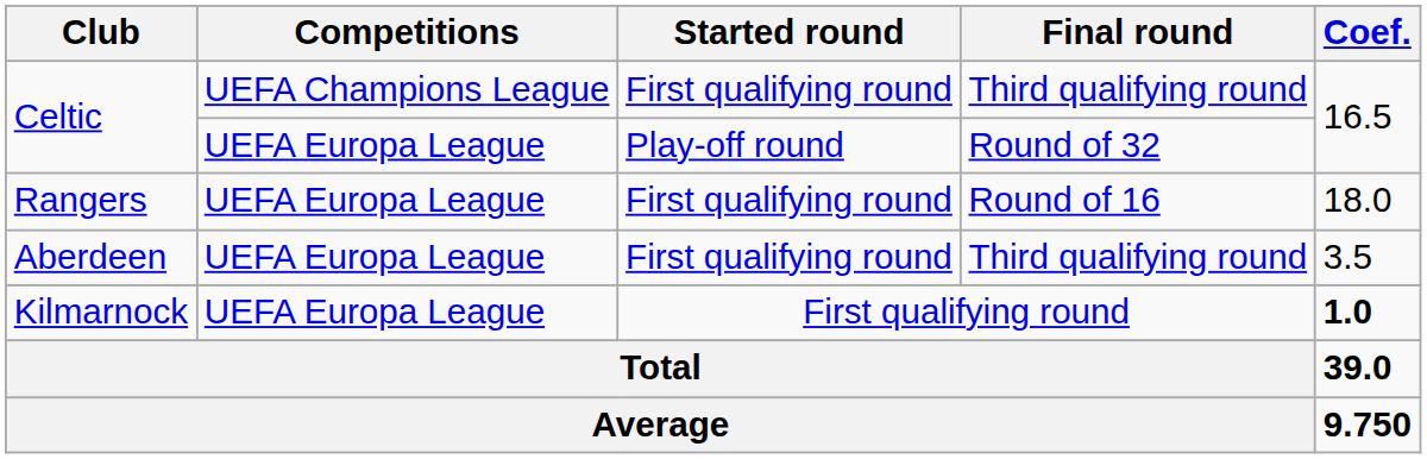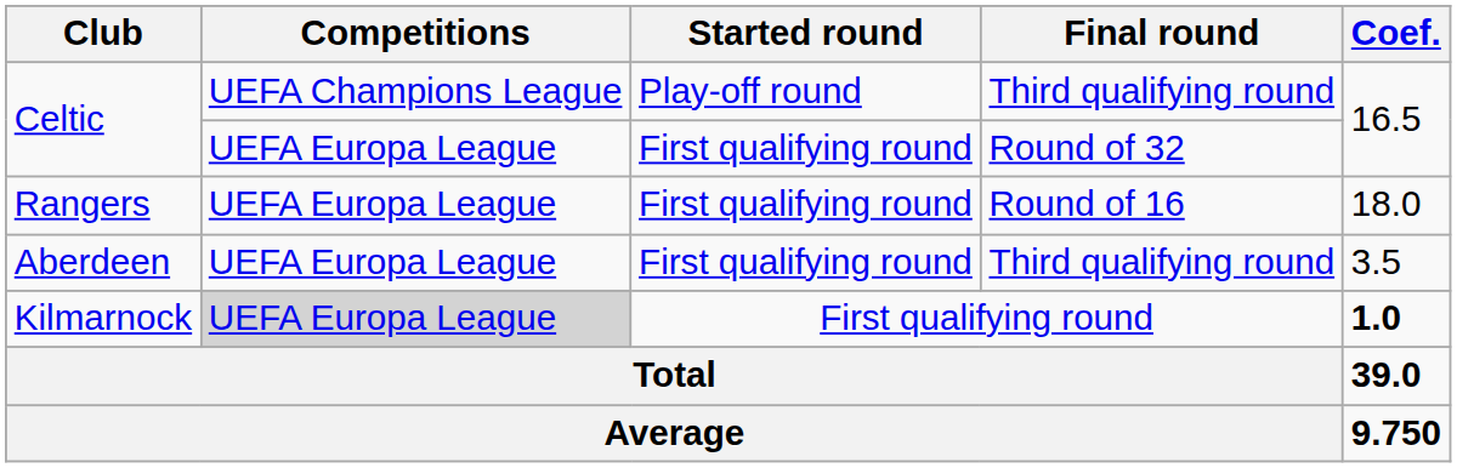 <table class="wikitable">
 <tr>
 <th>Club</th>
 <th>Competitions</th>
 <th>Started round</th>
 <th>Final round</th>
 <th><a href='#'>Coef.</a></th>
 </tr>
 <tr>
 <td rowspan=2><a href='#'>Celtic</a></td>
 <td><a href='#'>UEFA Champions League</a></td>
-<td><a href='#'>First qualifying round</a></td>
+<td><a href='#'>Play-off round</a></td>
 <td><a href='#'>Third qualifying round</a></td>
 <td rowspan=2>16.5</td>
 </tr>
 <tr>
 <td><a href='#'>UEFA Europa League</a></td>
-<td><a href='#'>Play-off round</a></td>
+<td><a href='#'>First qualifying round</a></td>
 <td><a href='#'>Round of 32</a></td>
 </tr>
 <tr>
 <td><a href='#'>Rangers</a></td>
 <td><a href='#'>UEFA Europa League</a></td>
 <td><a href='#'>First qualifying round</a></td>
 <td><a href='#'>Round of 16</a></td>
 <td>18.0</td>
 </tr>
 <tr>
 <td><a href='#'>Aberdeen</a></td>
 <td><a href='#'>UEFA Europa League</a></td>
 <td><a href='#'>First qualifying round</a></td>
 <td><a href='#'>Third qualifying round</a></td>
 <td>3.5</td>
 </tr>
 <tr>
 <td><a href='#'>Kilmarnock</a></td>
-<td><a href='#'>UEFA Europa League</a></td>
+<td style="background: lightgrey;"><a href='#'>UEFA Europa League</a></td>
 <td colspan=2 align=center><a href='#'>First qualifying round</a></td>
 <td><strong>1.0</strong></td>
 </tr>
 <tr>
 <th colspan=4>Total</th>
 <td><strong>39.0</strong></td>
 </tr>
 <tr>
 <th colspan=4>Average</th>
 <td><strong>9.750</strong></td>
 </tr>
 </table>
